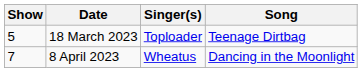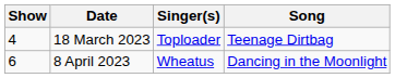 <table class="wikitable">
 <tr>
 <th>Show</th>
 <th>Date</th>
 <th>Singer(s)</th>
 <th>Song</th>
 </tr>
 <tr>
-<td>5</td>
+<td>4</td>
 <td>18 March 2023</td>
 <td><a href='#'>Toploader</a></td>
 <td><a href='#'>Teenage Dirtbag</a></td>
 </tr>
 <tr>
-<td>7</td>
+<td>6</td>
 <td>8 April 2023</td>
 <td><a href='#'>Wheatus</a></td>
 <td><a href='#'>Dancing in the Moonlight</a></td>
 </tr>
 </table>
